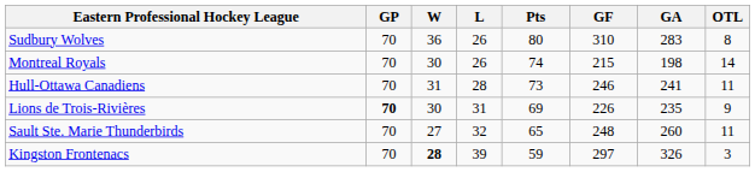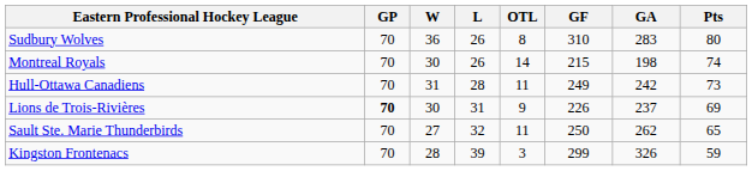 <table class="wikitable">
 <tr>
 <th width="40%" bgcolor="#e0e0e0">Eastern Professional Hockey League</th>
 <th width="5%" bgcolor="#e0e0e0">GP</th>
 <th width="5%" bgcolor="#e0e0e0">W</th>
 <th width="5%" bgcolor="#e0e0e0">L</th>
-<th width="7.5%" bgcolor="#e0e0e0">Pts</th>
+<th width="5%" bgcolor="#e0e0e0">OTL</th>
 <th width="7.5%" bgcolor="#e0e0e0">GF</th>
 <th width="7.5%" bgcolor="#e0e0e0">GA</th>
-<th width="5%" bgcolor="#e0e0e0">OTL</th>
+<th width="7.5%" bgcolor="#e0e0e0">Pts</th>
 </tr>
 <tr align="center">
 <td align="left"><a href='#'>Sudbury Wolves</a></td>
 <td>70</td>
 <td>36</td>
 <td>26</td>
-<td>80</td>
+<td>8</td>
 <td>310</td>
 <td>283</td>
-<td>8</td>
+<td>80</td>
 </tr>
 <tr align="center">
 <td align="left"><a href='#'>Montreal Royals</a></td>
 <td>70</td>
 <td>30</td>
 <td>26</td>
-<td>74</td>
+<td>14</td>
 <td>215</td>
 <td>198</td>
-<td>14</td>
+<td>74</td>
 </tr>
 <tr align="center">
 <td align="left"><a href='#'>Hull-Ottawa Canadiens</a></td>
 <td>70</td>
 <td>31</td>
 <td>28</td>
+<td>11</td>
+<td>249</td>
+<td>242</td>
 <td>73</td>
-<td>246</td>
-<td>241</td>
-<td>11</td>
 </tr>
 <tr align="center">
 <td align="left"><a href='#'>Lions de Trois-Rivières</a></td>
 <td><strong>70</strong></td>
 <td>30</td>
 <td>31</td>
+<td>9</td>
+<td>226</td>
+<td>237</td>
 <td>69</td>
-<td>226</td>
-<td>235</td>
-<td>9</td>
 </tr>
 <tr align="center">
 <td align="left"><a href='#'>Sault Ste. Marie Thunderbirds</a></td>
 <td>70</td>
 <td>27</td>
 <td>32</td>
+<td>11</td>
+<td>250</td>
+<td>262</td>
 <td>65</td>
-<td>248</td>
-<td>260</td>
-<td>11</td>
 </tr>
 <tr align="center">
 <td align="left"><a href='#'>Kingston Frontenacs</a></td>
 <td>70</td>
-<td><strong>28</strong></td>
+<td>28</td>
 <td>39</td>
+<td>3</td>
+<td>299</td>
+<td>326</td>
 <td>59</td>
-<td>297</td>
-<td>326</td>
-<td>3</td>
 </tr>
 </table>
